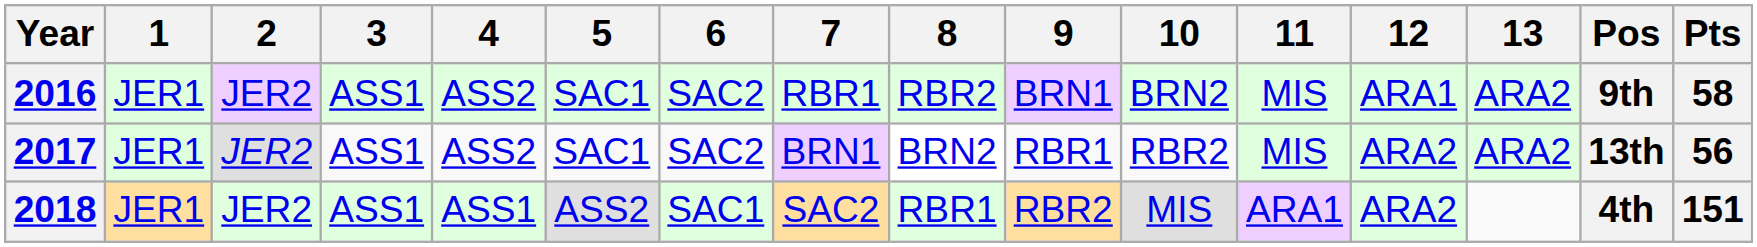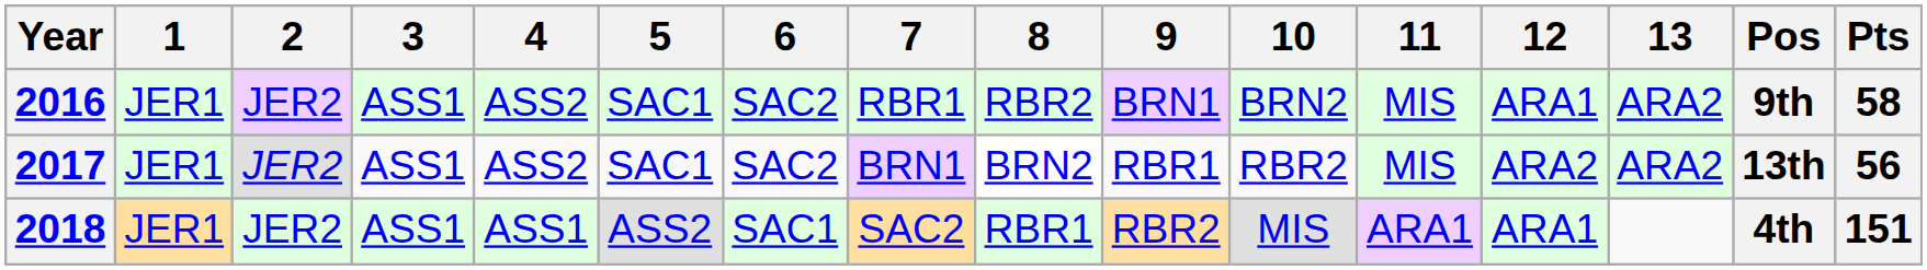 <table class="wikitable" style="text-align:center;">
 <tr>
 <th>Year</th>
 <th>1</th>
 <th>2</th>
 <th>3</th>
 <th>4</th>
 <th>5</th>
 <th>6</th>
 <th>7</th>
 <th>8</th>
 <th>9</th>
 <th>10</th>
 <th>11</th>
 <th>12</th>
 <th>13</th>
 <th>Pos</th>
 <th>Pts</th>
 </tr>
 <tr>
 <th><a href='#'>2016</a></th>
 <td style="background:#DFFFDF;"><a href='#'>JER1</a><br></td>
 <td style="background:#EFCFFF;"><a href='#'>JER2</a><br></td>
 <td style="background:#DFFFDF;"><a href='#'>ASS1</a><br></td>
 <td style="background:#DFFFDF;"><a href='#'>ASS2</a><br></td>
 <td style="background:#DFFFDF;"><a href='#'>SAC1</a><br></td>
 <td style="background:#DFFFDF;"><a href='#'>SAC2</a><br></td>
 <td style="background:#DFFFDF;"><a href='#'>RBR1</a><br></td>
 <td style="background:#DFFFDF;"><a href='#'>RBR2</a><br></td>
 <td style="background:#EFCFFF;"><a href='#'>BRN1</a><br></td>
 <td style="background:#DFFFDF;"><a href='#'>BRN2</a><br></td>
 <td style="background:#DFFFDF;"><a href='#'>MIS</a><br></td>
 <td style="background:#DFFFDF;"><a href='#'>ARA1</a><br></td>
 <td style="background:#DFFFDF;"><a href='#'>ARA2</a><br></td>
 <th>9th</th>
 <th>58</th>
 </tr>
 <tr>
 <th><a href='#'>2017</a></th>
 <td style="background:#DFFFDF;"><a href='#'>JER1</a><br></td>
 <td style="background:#DFDFDF;"><em><a href='#'>JER2</a></em><br></td>
 <td><a href='#'>ASS1</a></td>
 <td><a href='#'>ASS2</a></td>
 <td><a href='#'>SAC1</a></td>
 <td><a href='#'>SAC2</a></td>
 <td style="background:#EFCFFF;"><a href='#'>BRN1</a><br></td>
 <td style="background:#FFFFFF;"><a href='#'>BRN2</a><br></td>
 <td><a href='#'>RBR1</a></td>
 <td><a href='#'>RBR2</a></td>
 <td style="background:#DFFFDF;"><a href='#'>MIS</a><br></td>
 <td style="background:#DFFFDF;"><a href='#'>ARA2</a><br></td>
 <td style="background:#DFFFDF;"><a href='#'>ARA2</a><br></td>
 <th>13th</th>
 <th>56</th>
 </tr>
 <tr>
 <th><a href='#'>2018</a></th>
 <td style="background:#FFDF9F;"><a href='#'>JER1</a><br></td>
 <td style="background:#DFFFDF;"><a href='#'>JER2</a><br></td>
 <td style="background:#DFFFDF;"><a href='#'>ASS1</a><br></td>
 <td style="background:#DFFFDF;"><a href='#'>ASS1</a><br></td>
 <td style="background:#DFDFDF;"><a href='#'>ASS2</a><br></td>
 <td style="background:#DFFFDF;"><a href='#'>SAC1</a><br></td>
 <td style="background:#FFDF9F;"><a href='#'>SAC2</a><br></td>
 <td style="background:#DFFFDF;"><a href='#'>RBR1</a><br></td>
 <td style="background:#FFDF9F;"><a href='#'>RBR2</a><br></td>
 <td style="background:#DFDFDF;"><a href='#'>MIS</a><br></td>
 <td style="background:#EFCFFF;"><a href='#'>ARA1</a><br></td>
-<td style="background:#DFFFDF;"><a href='#'>ARA2</a><br></td>
+<td style="background:#DFFFDF;"><a href='#'>ARA1</a><br></td>
 <td></td>
 <th>4th</th>
 <th>151</th>
 </tr>
 </table>
